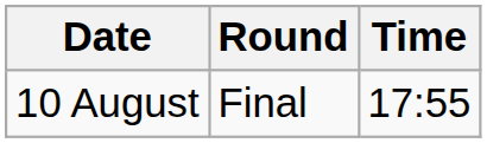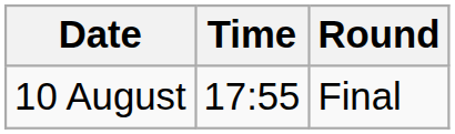 <table class="wikitable">
 <tr>
 <th>Date</th>
+<th>Time</th>
 <th>Round</th>
-<th>Time</th>
 </tr>
 <tr>
 <td>10 August</td>
+<td>17:55</td>
 <td>Final</td>
-<td>17:55</td>
 </tr>
 </table>
